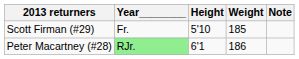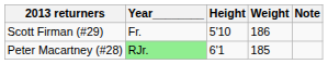 <table class="wikitable">
 <tr>
 <th>2013 returners</th>
 <th>Year________</th>
 <th>Height</th>
 <th>Weight</th>
 <th>Note</th>
 </tr>
 <tr>
 <td>Scott Firman (#29)</td>
 <td>Fr.</td>
 <td>5'10</td>
-<td>185</td>
+<td>186</td>
 <td></td>
 </tr>
 <tr>
 <td>Peter Macartney (#28)</td>
 <td style="background: lightgreen;">RJr.</td>
 <td>6'1</td>
-<td>186</td>
+<td>185</td>
 <td></td>
 </tr>
 </table>
